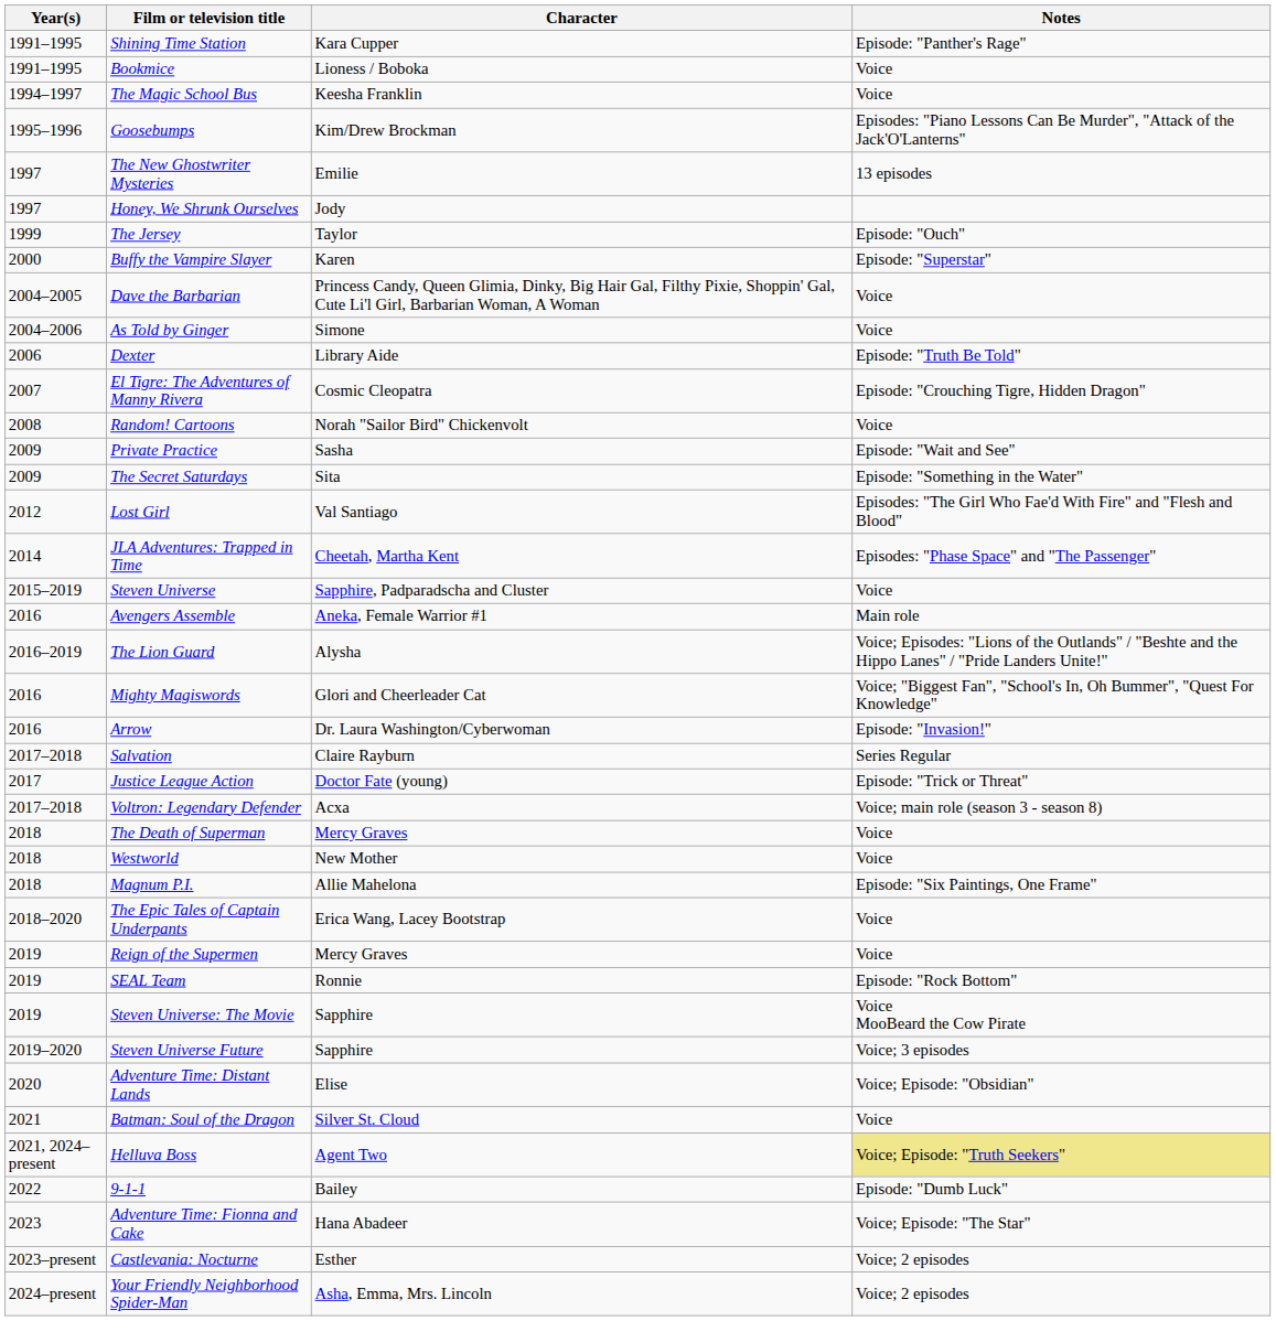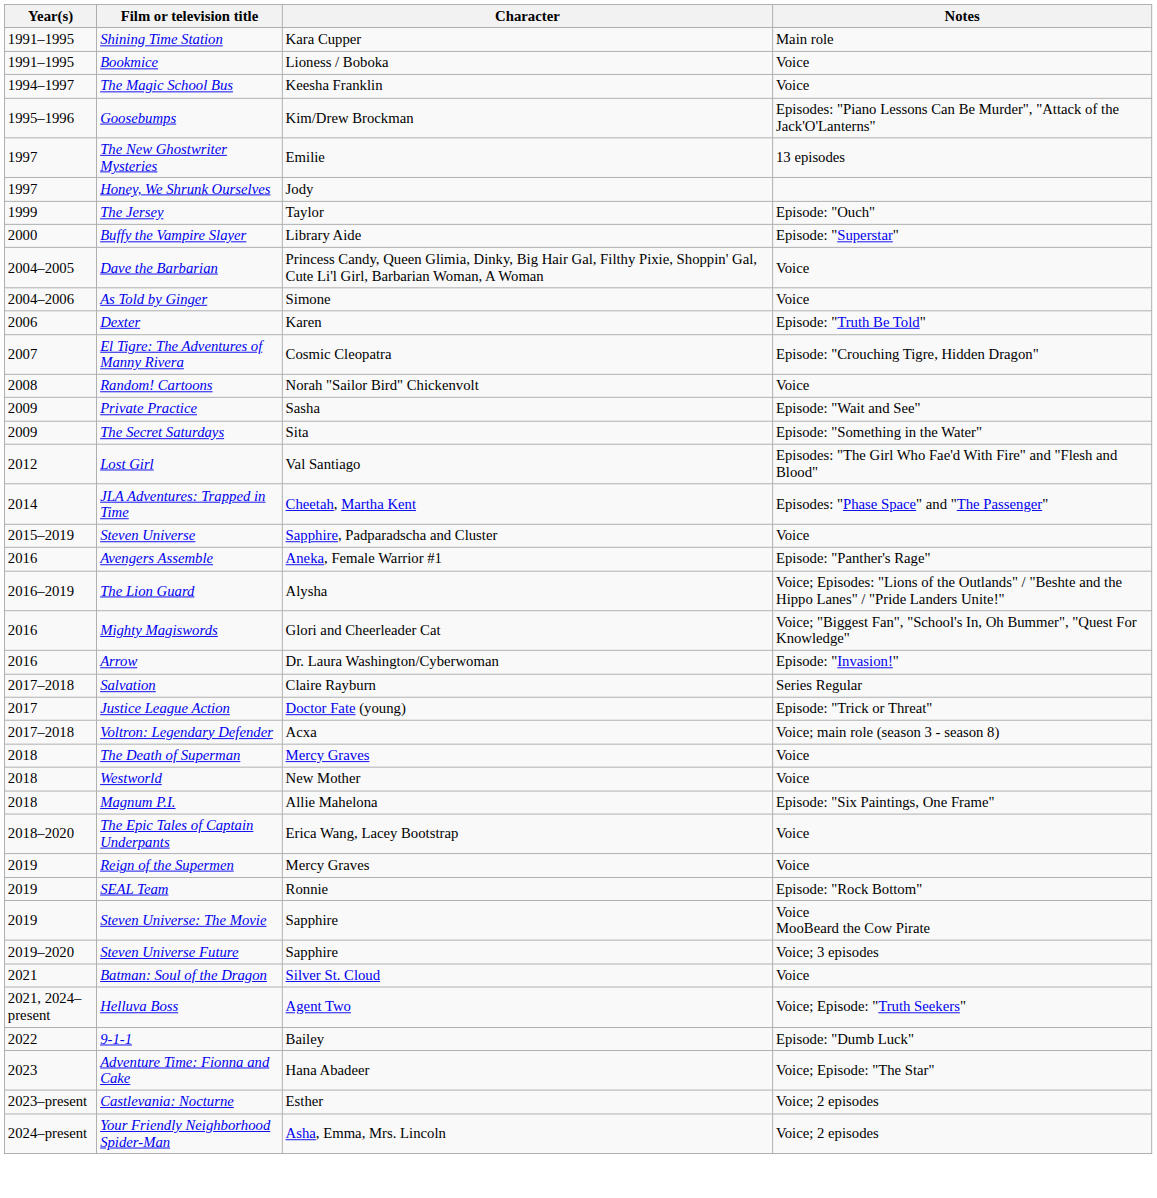 <table class="wikitable sortable" border="1">
 <tr>
 <th>Year(s)</th>
 <th>Film or television title</th>
 <th>Character</th>
 <th class="unsortable">Notes</th>
 </tr>
 <tr>
 <td>1991–1995</td>
 <td><em><a href='#'>Shining Time Station</a></em></td>
 <td>Kara Cupper</td>
-<td>Episode: "Panther's Rage"</td>
+<td>Main role</td>
 </tr>
 <tr>
 <td>1991–1995</td>
 <td><em><a href='#'>Bookmice</a></em></td>
 <td>Lioness / Boboka</td>
 <td>Voice</td>
 </tr>
 <tr>
 <td>1994–1997</td>
 <td data-sort-value="Magic School Bus, The"><em><a href='#'>The Magic School Bus</a></em></td>
 <td>Keesha Franklin</td>
 <td>Voice</td>
 </tr>
 <tr>
 <td>1995–1996</td>
 <td><em><a href='#'>Goosebumps</a></em></td>
 <td>Kim/Drew Brockman</td>
 <td>Episodes: "Piano Lessons Can Be Murder", "Attack of the Jack'O'Lanterns"</td>
 </tr>
 <tr>
 <td>1997</td>
 <td data-sort-value="New Ghostwriter Mysteries, The"><em><a href='#'>The New Ghostwriter Mysteries</a></em></td>
 <td>Emilie</td>
 <td>13 episodes</td>
 </tr>
 <tr>
 <td>1997</td>
 <td><em><a href='#'>Honey, We Shrunk Ourselves</a></em></td>
 <td>Jody</td>
 <td></td>
 </tr>
 <tr>
 <td>1999</td>
 <td data-sort-value="Jersey, The"><em><a href='#'>The Jersey</a></em></td>
 <td>Taylor</td>
 <td>Episode: "Ouch"</td>
 </tr>
 <tr>
 <td>2000</td>
 <td><em><a href='#'>Buffy the Vampire Slayer</a></em></td>
-<td>Karen</td>
+<td>Library Aide</td>
 <td>Episode: "<a href='#'>Superstar</a>"</td>
 </tr>
 <tr>
 <td>2004–2005</td>
 <td><em><a href='#'>Dave the Barbarian</a></em></td>
 <td>Princess Candy, Queen Glimia, Dinky, Big Hair Gal, Filthy Pixie, Shoppin' Gal, Cute Li'l Girl, Barbarian Woman, A Woman</td>
 <td>Voice</td>
 </tr>
 <tr>
 <td>2004–2006</td>
 <td><em><a href='#'>As Told by Ginger</a></em></td>
 <td>Simone</td>
 <td>Voice</td>
 </tr>
 <tr>
 <td>2006</td>
 <td><em><a href='#'>Dexter</a></em></td>
-<td>Library Aide</td>
+<td>Karen</td>
 <td>Episode: "<a href='#'>Truth Be Told</a>"</td>
 </tr>
 <tr>
 <td>2007</td>
 <td><em><a href='#'>El Tigre: The Adventures of Manny Rivera</a></em></td>
 <td>Cosmic Cleopatra</td>
 <td>Episode: "Crouching Tigre, Hidden Dragon"</td>
 </tr>
 <tr>
 <td>2008</td>
 <td><em><a href='#'>Random! Cartoons</a></em></td>
 <td>Norah "Sailor Bird" Chickenvolt</td>
 <td>Voice</td>
 </tr>
 <tr>
 <td>2009</td>
 <td><em><a href='#'>Private Practice</a></em></td>
 <td>Sasha</td>
 <td>Episode: "Wait and See"</td>
 </tr>
 <tr>
 <td>2009</td>
 <td data-sort-value="Secret Saturdays, The"><em><a href='#'>The Secret Saturdays</a></em></td>
 <td>Sita</td>
 <td>Episode: "Something in the Water"</td>
 </tr>
 <tr>
 <td>2012</td>
 <td><em><a href='#'>Lost Girl</a></em></td>
 <td>Val Santiago</td>
 <td>Episodes: "The Girl Who Fae'd With Fire" and "Flesh and Blood"</td>
 </tr>
 <tr>
 <td>2014</td>
 <td><em><a href='#'>JLA Adventures: Trapped in Time</a></em></td>
 <td><a href='#'>Cheetah</a>, <a href='#'>Martha Kent</a></td>
 <td>Episodes: "<a href='#'>Phase Space</a>" and "<a href='#'>The Passenger</a>"</td>
 </tr>
 <tr>
 <td>2015–2019</td>
 <td><em><a href='#'>Steven Universe</a></em></td>
 <td><a href='#'>Sapphire</a>, Padparadscha and Cluster</td>
 <td>Voice</td>
 </tr>
 <tr>
 <td>2016</td>
 <td><em><a href='#'>Avengers Assemble</a></em></td>
 <td><a href='#'>Aneka</a>, Female Warrior #1</td>
-<td>Main role</td>
+<td>Episode: "Panther's Rage"</td>
 </tr>
 <tr>
 <td>2016–2019</td>
 <td data-sort-value="Lion Guard, The"><em><a href='#'>The Lion Guard</a></em></td>
 <td>Alysha</td>
 <td>Voice; Episodes: "Lions of the Outlands" / "Beshte and the Hippo Lanes" / "Pride Landers Unite!"</td>
 </tr>
 <tr>
 <td>2016</td>
 <td><em><a href='#'>Mighty Magiswords</a></em></td>
 <td>Glori and Cheerleader Cat</td>
 <td>Voice; "Biggest Fan", "School's In, Oh Bummer", "Quest For Knowledge"</td>
 </tr>
 <tr>
 <td>2016</td>
 <td><em><a href='#'>Arrow</a></em></td>
 <td>Dr. Laura Washington/Cyberwoman</td>
 <td>Episode: "<a href='#'>Invasion!</a>"</td>
 </tr>
 <tr>
 <td>2017–2018</td>
 <td><em><a href='#'>Salvation</a></em></td>
 <td>Claire Rayburn</td>
 <td>Series Regular</td>
 </tr>
 <tr>
 <td>2017</td>
 <td><em><a href='#'>Justice League Action</a></em></td>
 <td><a href='#'>Doctor Fate</a> (young)</td>
 <td>Episode: "Trick or Threat"</td>
 </tr>
 <tr>
 <td>2017–2018</td>
 <td><em><a href='#'>Voltron: Legendary Defender</a></em></td>
 <td>Acxa</td>
 <td>Voice; main role (season 3 - season 8)</td>
 </tr>
 <tr>
 <td>2018</td>
 <td data-sort-value="Death of Superman, The"><em><a href='#'>The Death of Superman</a></em></td>
 <td><a href='#'>Mercy Graves</a></td>
 <td>Voice</td>
 </tr>
 <tr>
 <td>2018</td>
 <td><em><a href='#'>Westworld</a></em></td>
 <td>New Mother</td>
 <td>Voice</td>
 </tr>
 <tr>
 <td>2018</td>
 <td><em><a href='#'>Magnum P.I.</a></em></td>
 <td>Allie Mahelona</td>
 <td>Episode: "Six Paintings, One Frame"</td>
 </tr>
 <tr>
 <td>2018–2020</td>
 <td data-sort-value="Epic Tales of Captain Underpants, The"><em><a href='#'>The Epic Tales of Captain Underpants</a></em></td>
 <td>Erica Wang, Lacey Bootstrap</td>
 <td>Voice</td>
 </tr>
 <tr>
 <td>2019</td>
 <td><em><a href='#'>Reign of the Supermen</a></em></td>
 <td>Mercy Graves</td>
 <td>Voice</td>
 </tr>
 <tr>
 <td>2019</td>
 <td><em><a href='#'>SEAL Team</a></em></td>
 <td>Ronnie</td>
 <td>Episode: "Rock Bottom"</td>
 </tr>
 <tr>
 <td>2019</td>
 <td><em><a href='#'>Steven Universe: The Movie</a></em></td>
 <td>Sapphire</td>
 <td>Voice<br>MooBeard the Cow Pirate</td>
 </tr>
 <tr>
 <td>2019–2020</td>
 <td><em><a href='#'>Steven Universe Future</a></em></td>
 <td>Sapphire</td>
 <td>Voice; 3 episodes</td>
 </tr>
 <tr>
-<td>2020</td>
-<td><em><a href='#'>Adventure Time: Distant Lands</a></em></td>
-<td>Elise </td>
-<td>Voice; Episode: "Obsidian"</td>
-</tr>
-<tr>
 <td>2021</td>
 <td><em><a href='#'>Batman: Soul of the Dragon</a></em></td>
 <td><a href='#'>Silver St. Cloud</a></td>
 <td>Voice</td>
 </tr>
 <tr>
 <td>2021, 2024–present</td>
 <td><em><a href='#'>Helluva Boss</a></em></td>
 <td><a href='#'>Agent Two</a></td>
-<td style="background: khaki;">Voice; Episode: "<a href='#'>Truth Seekers</a>"</td>
+<td>Voice; Episode: "<a href='#'>Truth Seekers</a>"</td>
 </tr>
 <tr>
 <td>2022</td>
 <td><em><a href='#'>9-1-1</a></em></td>
 <td>Bailey</td>
 <td>Episode: "Dumb Luck"</td>
 </tr>
 <tr>
 <td>2023</td>
 <td><em><a href='#'>Adventure Time: Fionna and Cake</a></em></td>
 <td>Hana Abadeer</td>
 <td>Voice; Episode: "The Star"</td>
 </tr>
 <tr>
 <td>2023–present</td>
 <td><em><a href='#'>Castlevania: Nocturne</a></em></td>
 <td>Esther</td>
 <td>Voice; 2 episodes</td>
 </tr>
 <tr>
 <td>2024–present</td>
 <td><em><a href='#'>Your Friendly Neighborhood Spider-Man</a></em></td>
 <td><a href='#'>Asha</a>, Emma, Mrs. Lincoln</td>
 <td>Voice; 2 episodes</td>
 </tr>
 </table>
